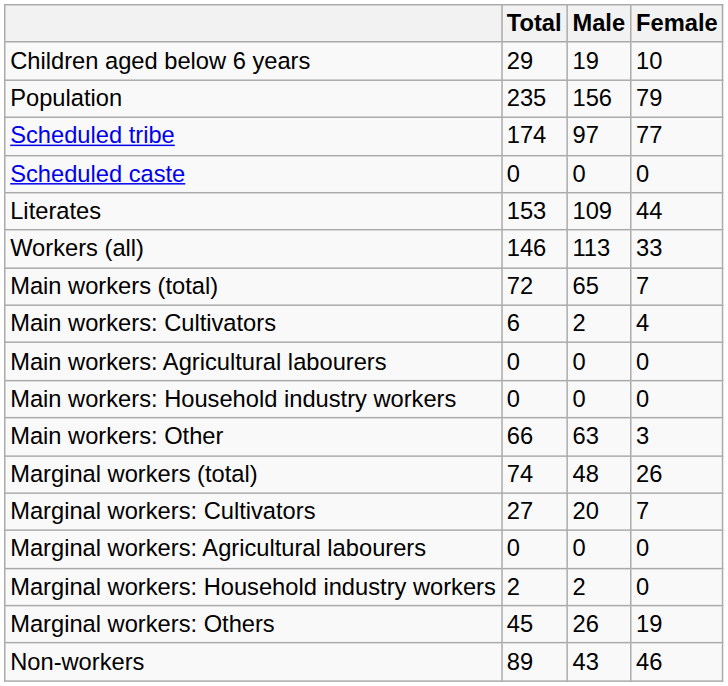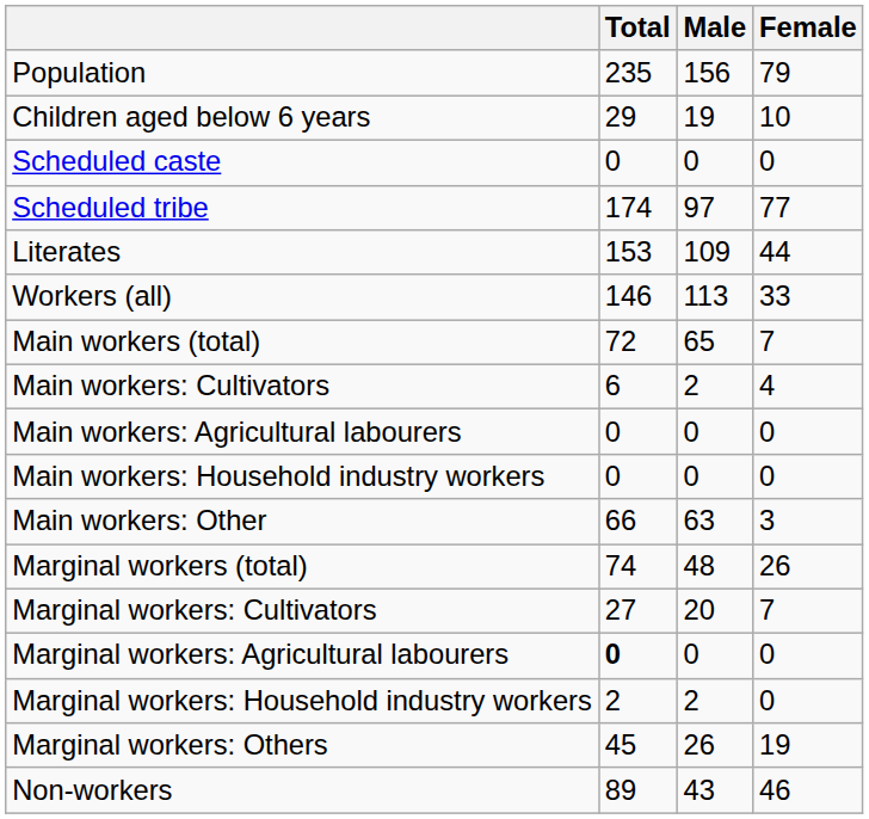 <table class="wikitable sortable">
 <tr>
 <th></th>
 <th>Total</th>
 <th>Male</th>
 <th>Female</th>
 </tr>
 <tr>
+<td>Population</td>
+<td>235</td>
+<td>156</td>
+<td>79</td>
+</tr>
+<tr>
 <td>Children aged below 6 years</td>
 <td>29</td>
 <td>19</td>
 <td>10</td>
 </tr>
 <tr>
-<td>Population</td>
-<td>235</td>
-<td>156</td>
-<td>79</td>
+<td><a href='#'>Scheduled caste</a></td>
+<td>0</td>
+<td>0</td>
+<td>0</td>
 </tr>
 <tr>
 <td><a href='#'>Scheduled tribe</a></td>
 <td>174</td>
 <td>97</td>
 <td>77</td>
-</tr>
-<tr>
-<td><a href='#'>Scheduled caste</a></td>
-<td>0</td>
-<td>0</td>
-<td>0</td>
 </tr>
 <tr>
 <td>Literates</td>
 <td>153</td>
 <td>109</td>
 <td>44</td>
 </tr>
 <tr>
 <td>Workers (all)</td>
 <td>146</td>
 <td>113</td>
 <td>33</td>
 </tr>
 <tr>
 <td>Main workers (total)</td>
 <td>72</td>
 <td>65</td>
 <td>7</td>
 </tr>
 <tr>
 <td>Main workers: Cultivators</td>
 <td>6</td>
 <td>2</td>
 <td>4</td>
 </tr>
 <tr>
 <td>Main workers: Agricultural labourers</td>
 <td>0</td>
 <td>0</td>
 <td>0</td>
 </tr>
 <tr>
 <td>Main workers: Household industry workers</td>
 <td>0</td>
 <td>0</td>
 <td>0</td>
 </tr>
 <tr>
 <td>Main workers: Other</td>
 <td>66</td>
 <td>63</td>
 <td>3</td>
 </tr>
 <tr>
 <td>Marginal workers (total)</td>
 <td>74</td>
 <td>48</td>
 <td>26</td>
 </tr>
 <tr>
 <td>Marginal workers: Cultivators</td>
 <td>27</td>
 <td>20</td>
 <td>7</td>
 </tr>
 <tr>
 <td>Marginal workers: Agricultural labourers</td>
-<td>0</td>
+<td><strong>0</strong></td>
 <td>0</td>
 <td>0</td>
 </tr>
 <tr>
 <td>Marginal workers: Household industry workers</td>
 <td>2</td>
 <td>2</td>
 <td>0</td>
 </tr>
 <tr>
 <td>Marginal workers: Others</td>
 <td>45</td>
 <td>26</td>
 <td>19</td>
 </tr>
 <tr>
 <td>Non-workers</td>
 <td>89</td>
 <td>43</td>
 <td>46</td>
 </tr>
 </table>
